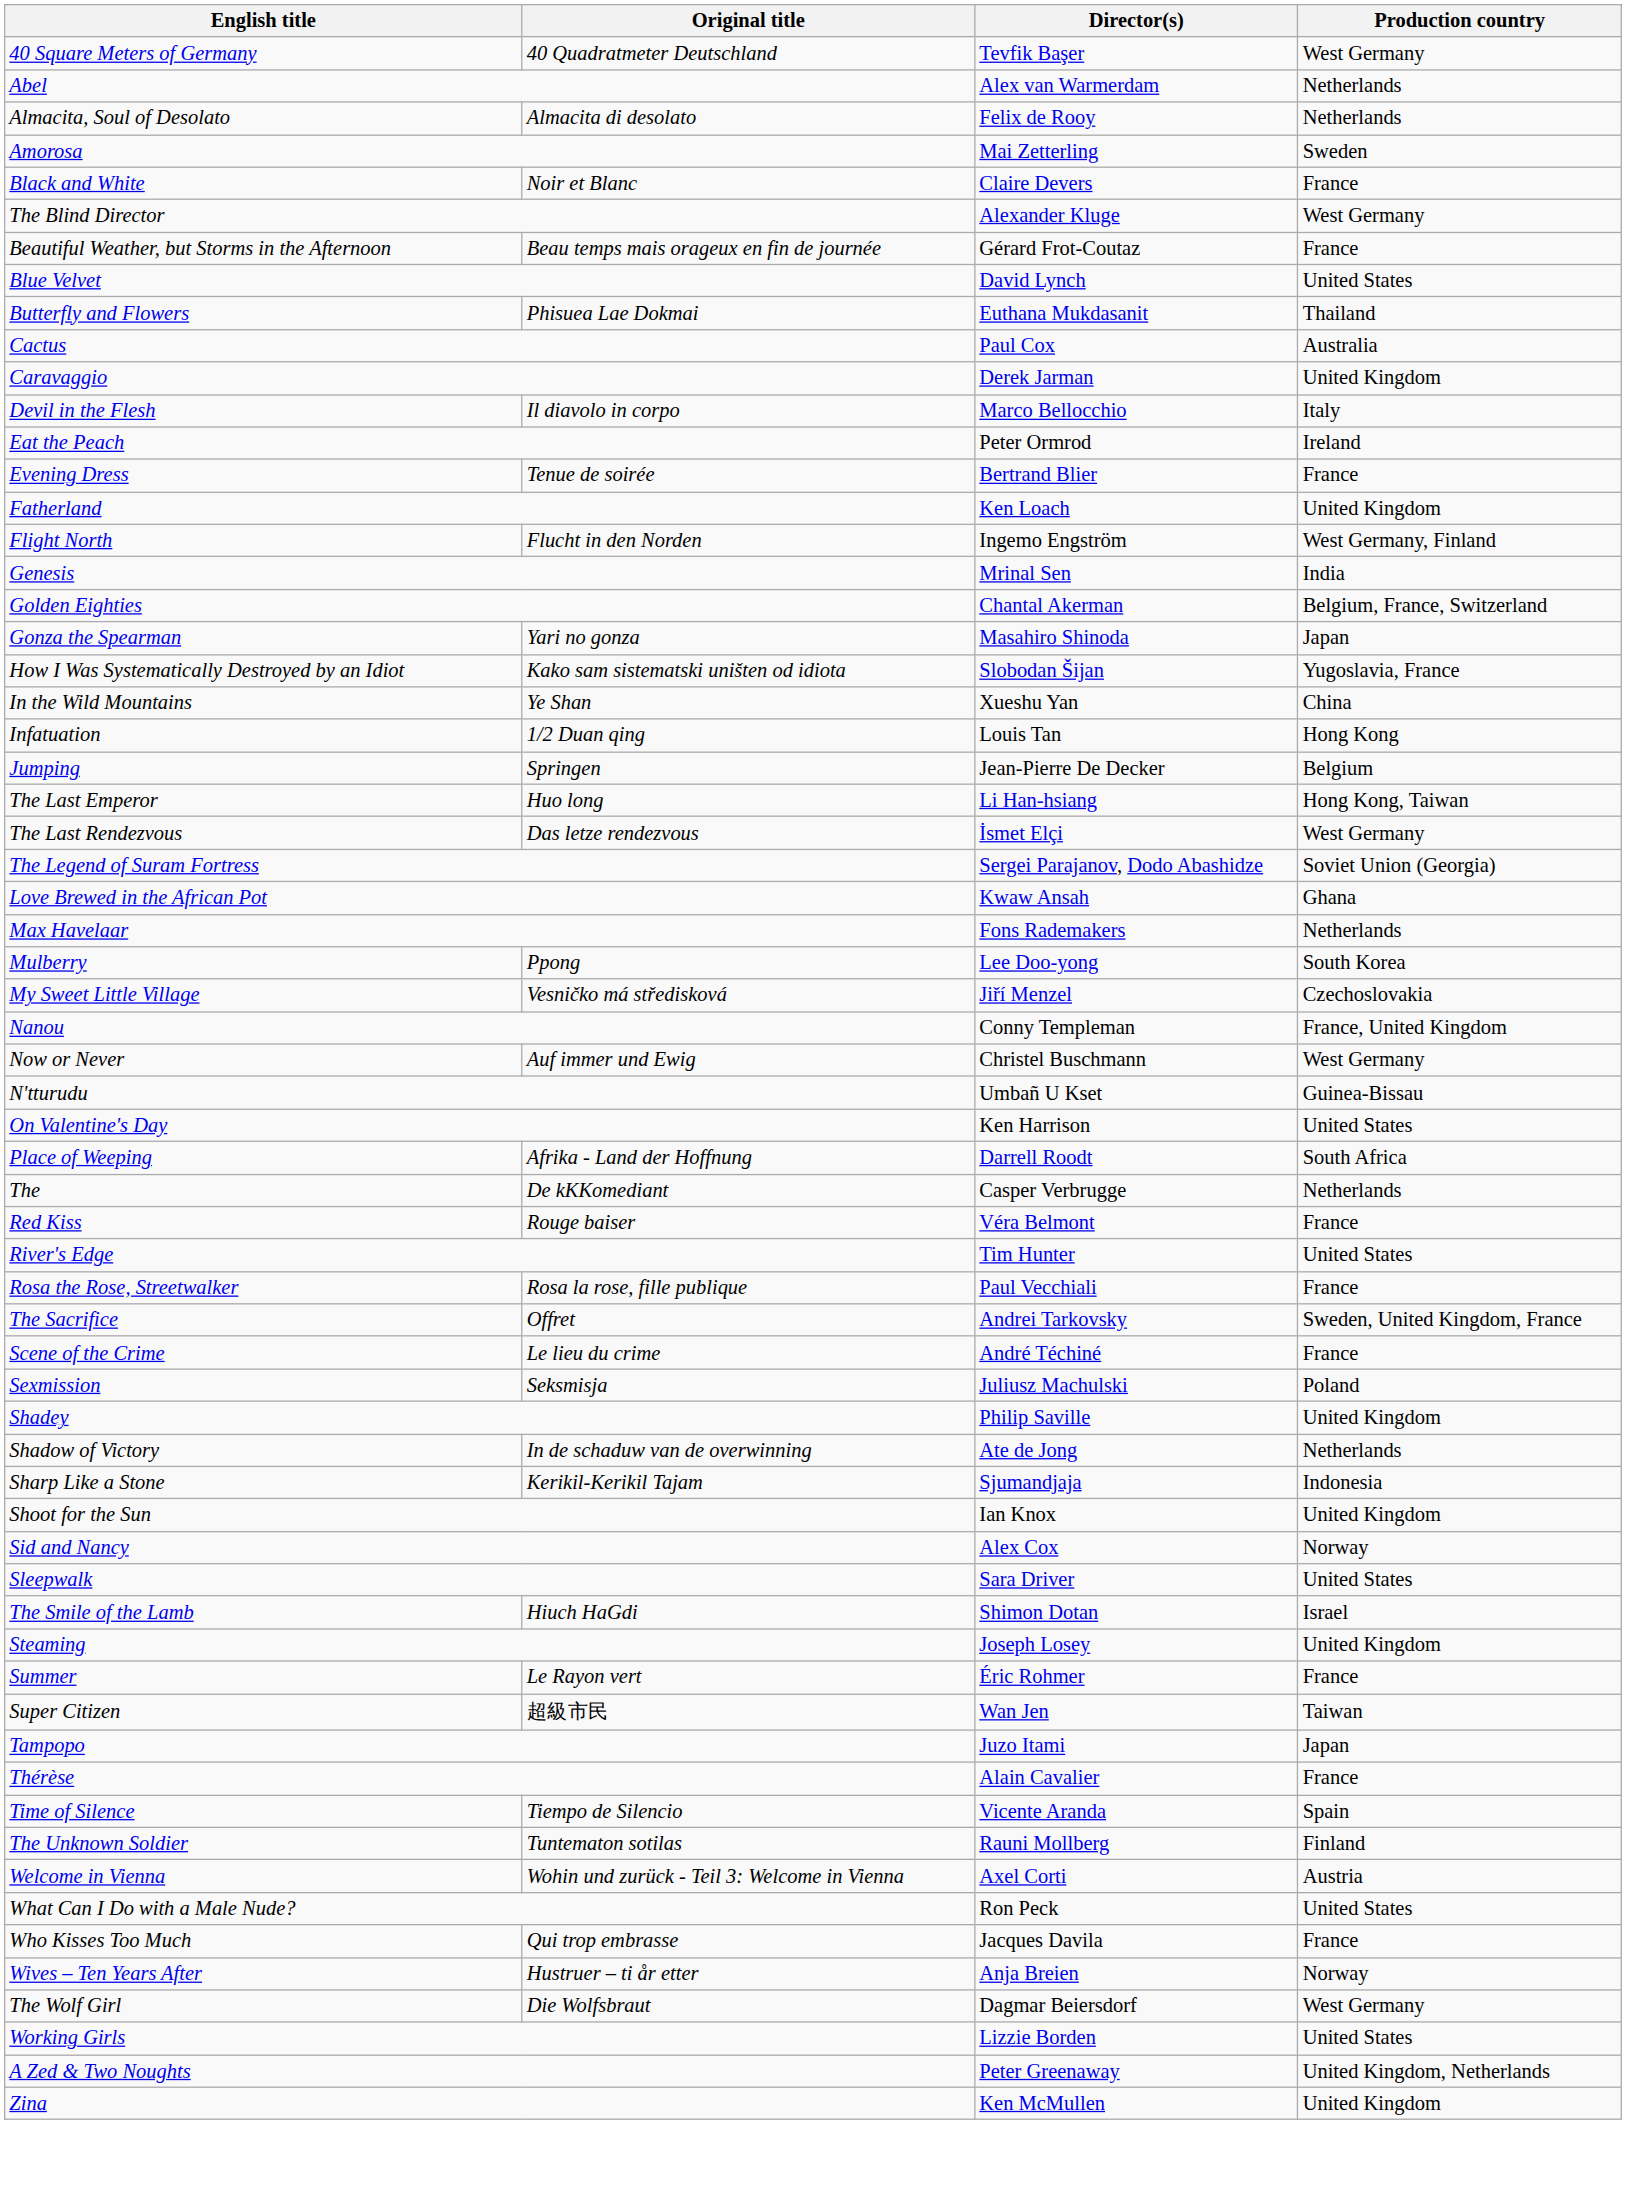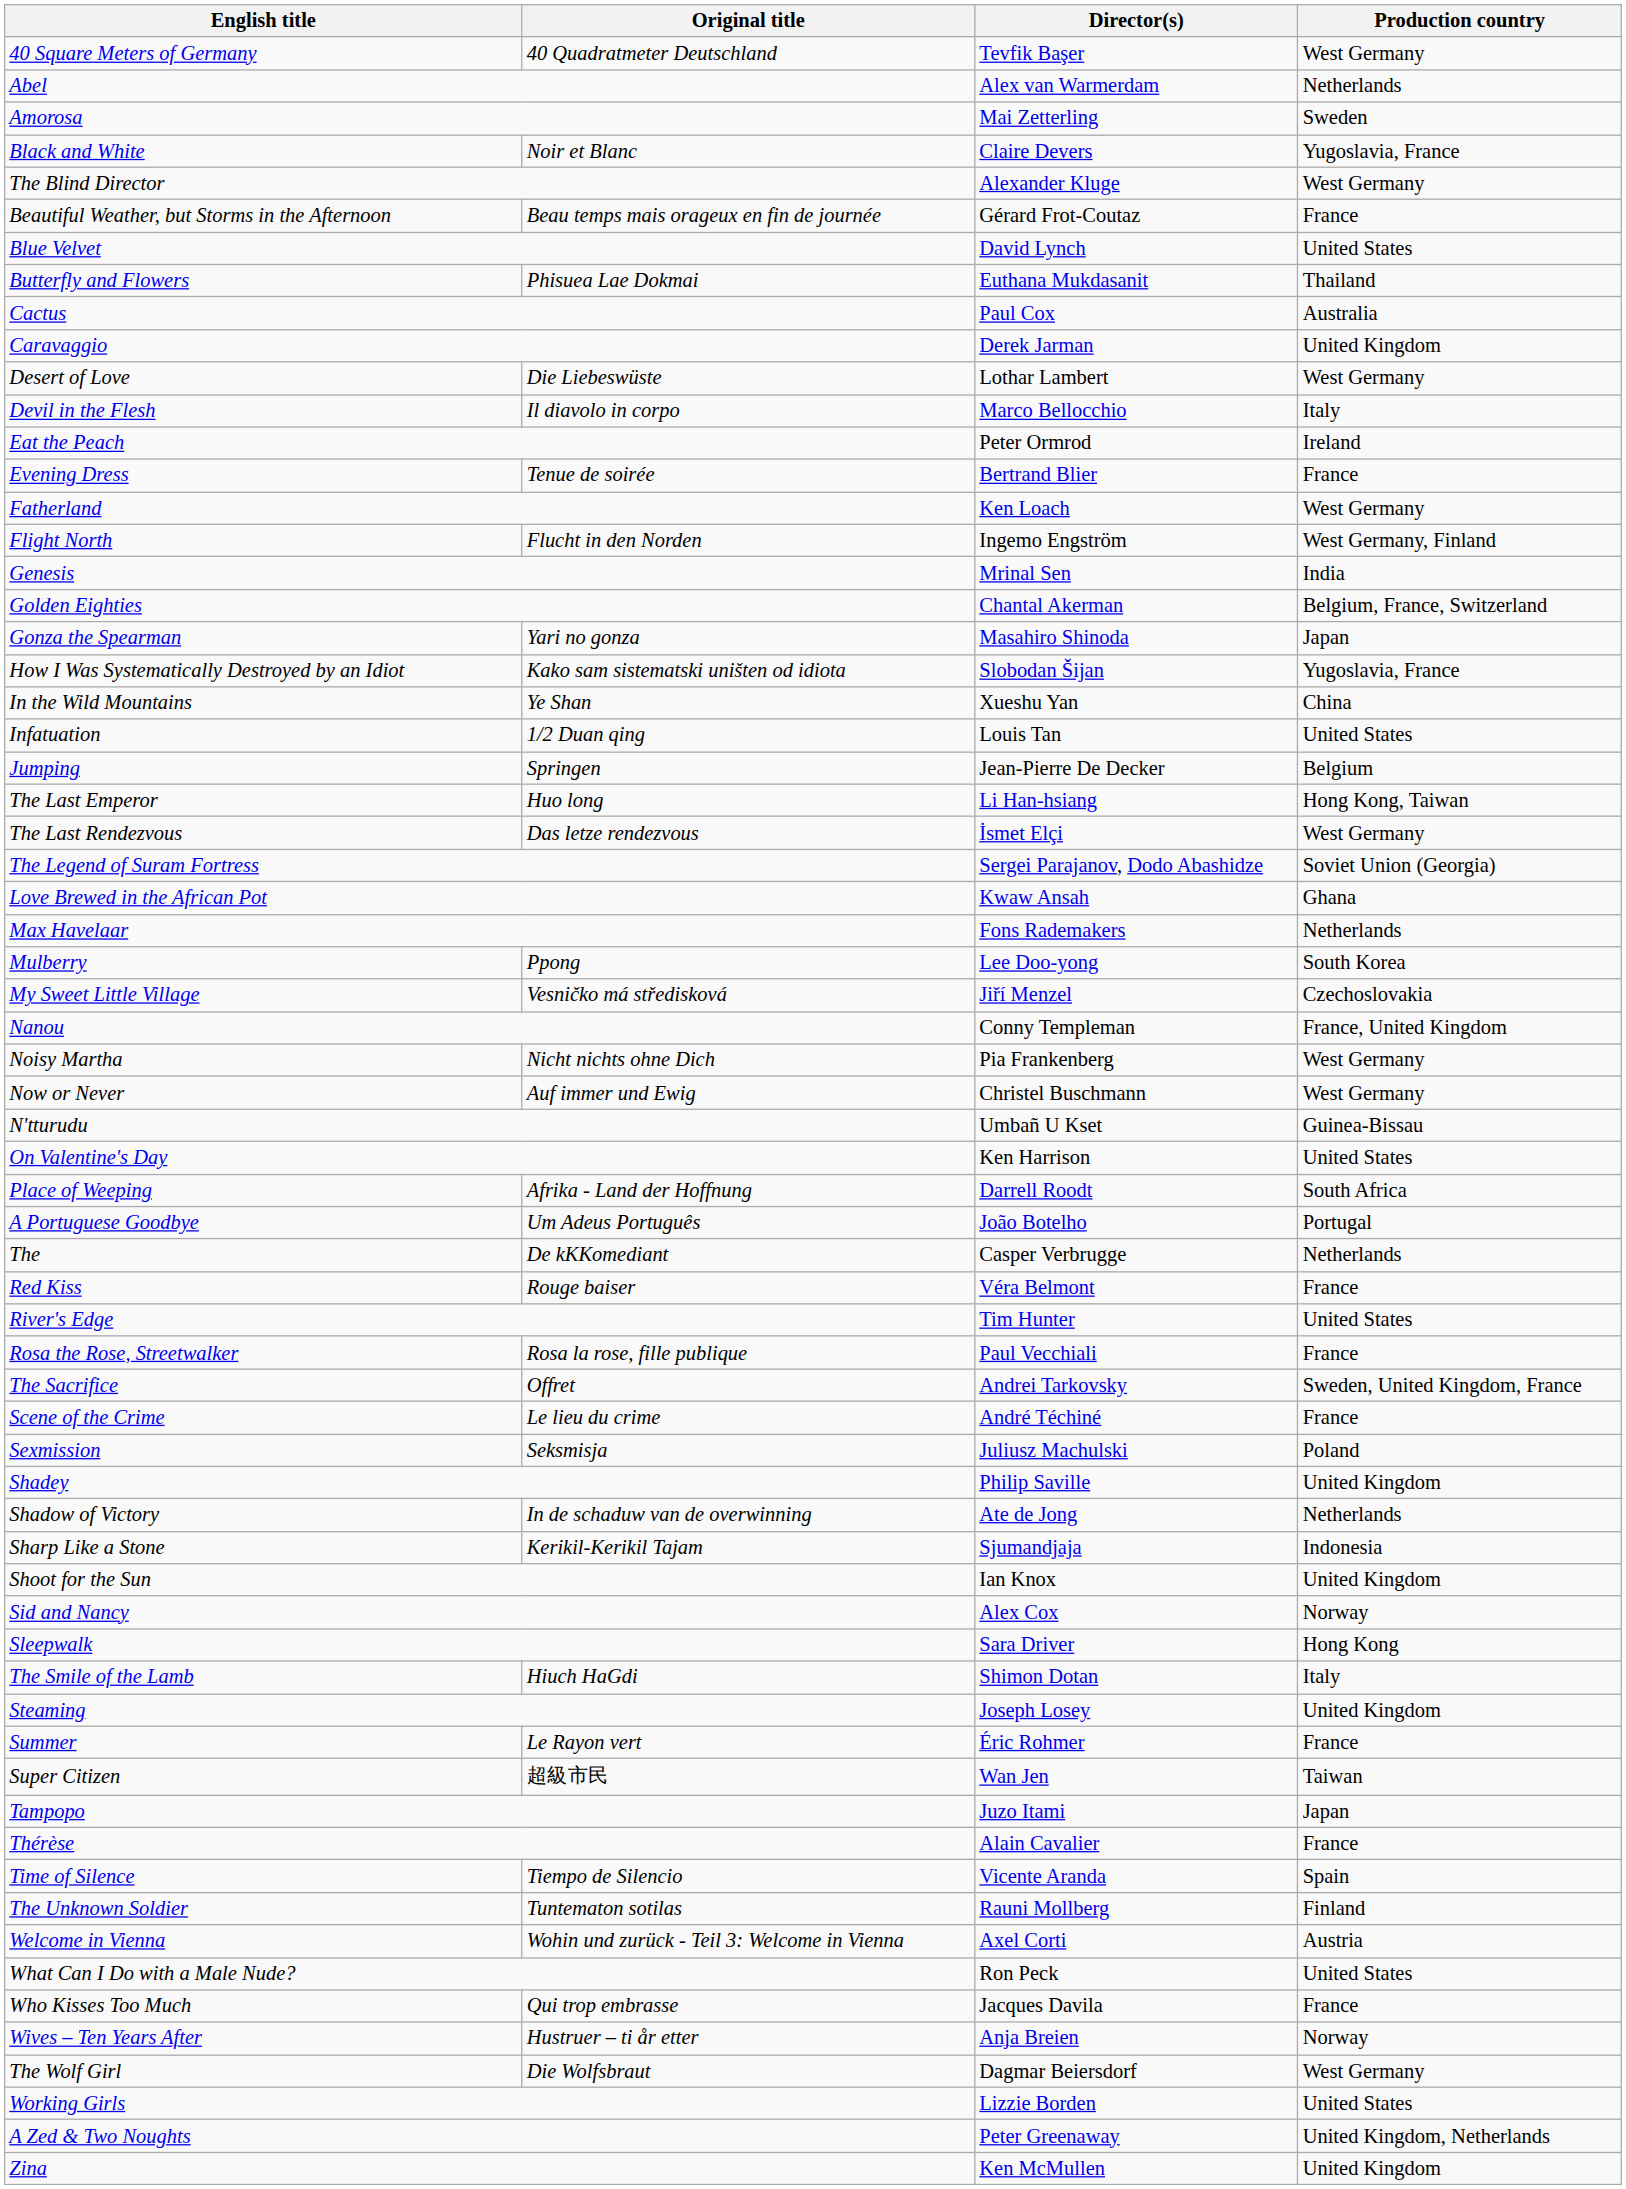 <table class="wikitable sortable" style="width:100%; margin-bottom:4px">
 <tr>
 <th scope="col" width="32%">English title</th>
 <th scope="col" width="28%">Original title</th>
 <th scope="col" width="20%">Director(s)</th>
 <th scope="col" width="20%">Production country</th>
 </tr>
 <tr>
 <td><em><a href='#'>40 Square Meters of Germany</a></em></td>
 <td><em>40 Quadratmeter Deutschland</em></td>
 <td><a href='#'>Tevfik Başer</a></td>
 <td>West Germany</td>
 </tr>
 <tr>
 <td colspan=2><em><a href='#'>Abel</a></em></td>
 <td><a href='#'>Alex van Warmerdam</a></td>
 <td>Netherlands</td>
 </tr>
 <tr>
-<td><em>Almacita, Soul of Desolato</em></td>
-<td><em>Almacita di desolato</em></td>
-<td><a href='#'>Felix de Rooy</a></td>
-<td>Netherlands</td>
-</tr>
-<tr>
 <td colspan=2><em><a href='#'>Amorosa</a></em></td>
 <td><a href='#'>Mai Zetterling</a></td>
 <td>Sweden</td>
 </tr>
 <tr>
 <td><em><a href='#'>Black and White</a></em></td>
 <td><em>Noir et Blanc</em></td>
 <td><a href='#'>Claire Devers</a></td>
-<td>France</td>
+<td>Yugoslavia, France</td>
 </tr>
 <tr>
 <td colspan=2><em>The Blind Director</em></td>
 <td><a href='#'>Alexander Kluge</a></td>
 <td>West Germany</td>
 </tr>
 <tr>
 <td><em>Beautiful Weather, but Storms in the Afternoon</em></td>
 <td><em>Beau temps mais orageux en fin de journée</em></td>
 <td>Gérard Frot-Coutaz</td>
 <td>France</td>
 </tr>
 <tr>
 <td colspan=2><em><a href='#'>Blue Velvet</a></em></td>
 <td><a href='#'>David Lynch</a></td>
 <td>United States</td>
 </tr>
 <tr>
 <td><em><a href='#'>Butterfly and Flowers</a></em></td>
 <td><em>Phisuea Lae Dokmai</em></td>
 <td><a href='#'>Euthana Mukdasanit</a></td>
 <td>Thailand</td>
 </tr>
 <tr>
 <td colspan=2><em><a href='#'>Cactus</a></em></td>
 <td><a href='#'>Paul Cox</a></td>
 <td>Australia</td>
 </tr>
 <tr>
 <td colspan=2><em><a href='#'>Caravaggio</a></em></td>
 <td><a href='#'>Derek Jarman</a></td>
 <td>United Kingdom</td>
 </tr>
 <tr>
+<td><em>Desert of Love</em></td>
+<td><em>Die Liebeswüste</em></td>
+<td>Lothar Lambert</td>
+<td>West Germany</td>
+</tr>
+<tr>
 <td><em><a href='#'>Devil in the Flesh</a></em></td>
 <td><em>Il diavolo in corpo</em></td>
 <td><a href='#'>Marco Bellocchio</a></td>
 <td>Italy</td>
 </tr>
 <tr>
 <td colspan=2><em><a href='#'>Eat the Peach</a></em></td>
 <td>Peter Ormrod</td>
 <td>Ireland</td>
 </tr>
 <tr>
 <td><em><a href='#'>Evening Dress</a></em></td>
 <td><em>Tenue de soirée</em></td>
 <td><a href='#'>Bertrand Blier</a></td>
 <td>France</td>
 </tr>
 <tr>
 <td colspan=2><em><a href='#'>Fatherland</a></em></td>
 <td><a href='#'>Ken Loach</a></td>
-<td>United Kingdom</td>
+<td>West Germany</td>
 </tr>
 <tr>
 <td><em><a href='#'>Flight North</a></em></td>
 <td><em>Flucht in den Norden</em></td>
 <td>Ingemo Engström</td>
 <td>West Germany, Finland</td>
 </tr>
 <tr>
 <td colspan=2><em><a href='#'>Genesis</a></em></td>
 <td><a href='#'>Mrinal Sen</a></td>
 <td>India</td>
 </tr>
 <tr>
 <td colspan=2><em><a href='#'>Golden Eighties</a></em></td>
 <td><a href='#'>Chantal Akerman</a></td>
 <td>Belgium, France, Switzerland</td>
 </tr>
 <tr>
 <td><em><a href='#'>Gonza the Spearman</a></em></td>
 <td><em>Yari no gonza</em></td>
 <td><a href='#'>Masahiro Shinoda</a></td>
 <td>Japan</td>
 </tr>
 <tr>
 <td><em>How I Was Systematically Destroyed by an Idiot</em></td>
 <td><em>Kako sam sistematski uništen od idiota</em></td>
 <td><a href='#'>Slobodan Šijan</a></td>
 <td>Yugoslavia, France</td>
 </tr>
 <tr>
 <td><em>In the Wild Mountains</em></td>
 <td><em>Ye Shan</em></td>
 <td>Xueshu Yan</td>
 <td>China</td>
 </tr>
 <tr>
 <td><em>Infatuation</em></td>
 <td><em>1/2 Duan qing</em></td>
 <td>Louis Tan</td>
-<td>Hong Kong</td>
+<td>United States</td>
 </tr>
 <tr>
 <td><em><a href='#'>Jumping</a></em></td>
 <td><em>Springen</em></td>
 <td>Jean-Pierre De Decker</td>
 <td>Belgium</td>
 </tr>
 <tr>
 <td><em>The Last Emperor</em></td>
 <td><em>Huo long</em></td>
 <td><a href='#'>Li Han-hsiang</a></td>
 <td>Hong Kong, Taiwan</td>
 </tr>
 <tr>
 <td><em>The Last Rendezvous</em></td>
 <td><em>Das letze rendezvous</em></td>
 <td><a href='#'>İsmet Elçi</a></td>
 <td>West Germany</td>
 </tr>
 <tr>
 <td colspan=2><em><a href='#'>The Legend of Suram Fortress</a></em></td>
 <td><a href='#'>Sergei Parajanov</a>, <a href='#'>Dodo Abashidze</a></td>
 <td>Soviet Union (Georgia)</td>
 </tr>
 <tr>
 <td colspan=2><em><a href='#'>Love Brewed in the African Pot</a></em></td>
 <td><a href='#'>Kwaw Ansah</a></td>
 <td>Ghana</td>
 </tr>
 <tr>
 <td colspan=2><em><a href='#'>Max Havelaar</a></em></td>
 <td><a href='#'>Fons Rademakers</a></td>
 <td>Netherlands</td>
 </tr>
 <tr>
 <td><em><a href='#'>Mulberry</a></em></td>
 <td><em>Ppong</em></td>
 <td><a href='#'>Lee Doo-yong</a></td>
 <td>South Korea</td>
 </tr>
 <tr>
 <td><em><a href='#'>My Sweet Little Village</a></em></td>
 <td><em>Vesničko má středisková</em></td>
 <td><a href='#'>Jiří Menzel</a></td>
 <td>Czechoslovakia</td>
 </tr>
 <tr>
 <td colspan=2><em><a href='#'>Nanou</a></em></td>
 <td>Conny Templeman</td>
 <td>France, United Kingdom</td>
 </tr>
 <tr>
+<td><em>Noisy Martha</em></td>
+<td><em>Nicht nichts ohne Dich</em></td>
+<td>Pia Frankenberg</td>
+<td>West Germany</td>
+</tr>
+<tr>
 <td><em>Now or Never</em></td>
 <td><em>Auf immer und Ewig</em></td>
 <td>Christel Buschmann</td>
 <td>West Germany</td>
 </tr>
 <tr>
 <td colspan=2><em>N'tturudu</em></td>
 <td>Umbañ U Kset</td>
 <td>Guinea-Bissau</td>
 </tr>
 <tr>
 <td colspan=2><em><a href='#'>On Valentine's Day</a></em></td>
 <td>Ken Harrison</td>
 <td>United States</td>
 </tr>
 <tr>
 <td><em><a href='#'>Place of Weeping</a></em></td>
 <td><em>Afrika - Land der Hoffnung</em></td>
 <td><a href='#'>Darrell Roodt</a></td>
 <td>South Africa</td>
+</tr>
+<tr>
+<td><em><a href='#'>A Portuguese Goodbye</a></em></td>
+<td><em>Um Adeus Português</em></td>
+<td><a href='#'>João Botelho</a></td>
+<td>Portugal</td>
 </tr>
 <tr>
 <td><em>The </em></td>
 <td><em>De kKKomediant</em></td>
 <td>Casper Verbrugge</td>
 <td>Netherlands</td>
 </tr>
 <tr>
 <td><em><a href='#'>Red Kiss</a></em></td>
 <td><em>Rouge baiser</em></td>
 <td><a href='#'>Véra Belmont</a></td>
 <td>France</td>
 </tr>
 <tr>
 <td colspan=2><em><a href='#'>River's Edge</a></em></td>
 <td><a href='#'>Tim Hunter</a></td>
 <td>United States</td>
 </tr>
 <tr>
 <td><em><a href='#'>Rosa the Rose, Streetwalker</a></em></td>
 <td><em>Rosa la rose, fille publique</em></td>
 <td><a href='#'>Paul Vecchiali</a></td>
 <td>France</td>
 </tr>
 <tr>
 <td><em><a href='#'>The Sacrifice</a></em></td>
 <td><em>Offret</em></td>
 <td><a href='#'>Andrei Tarkovsky</a></td>
 <td>Sweden, United Kingdom, France</td>
 </tr>
 <tr>
 <td><em><a href='#'>Scene of the Crime</a></em></td>
 <td><em>Le lieu du crime</em></td>
 <td><a href='#'>André Téchiné</a></td>
 <td>France</td>
 </tr>
 <tr>
 <td><em><a href='#'>Sexmission</a></em></td>
 <td><em>Seksmisja</em></td>
 <td><a href='#'>Juliusz Machulski</a></td>
 <td>Poland</td>
 </tr>
 <tr>
 <td colspan=2><em><a href='#'>Shadey</a></em></td>
 <td><a href='#'>Philip Saville</a></td>
 <td>United Kingdom</td>
 </tr>
 <tr>
 <td><em>Shadow of Victory</em></td>
 <td><em>In de schaduw van de overwinning</em></td>
 <td><a href='#'>Ate de Jong</a></td>
 <td>Netherlands</td>
 </tr>
 <tr>
 <td><em>Sharp Like a Stone</em></td>
 <td><em>Kerikil-Kerikil Tajam</em></td>
 <td><a href='#'>Sjumandjaja</a></td>
 <td>Indonesia</td>
 </tr>
 <tr>
 <td colspan=2><em>Shoot for the Sun</em></td>
 <td>Ian Knox</td>
 <td>United Kingdom</td>
 </tr>
 <tr>
 <td colspan=2><em><a href='#'>Sid and Nancy</a></em></td>
 <td><a href='#'>Alex Cox</a></td>
 <td>Norway</td>
 </tr>
 <tr>
 <td colspan=2><em><a href='#'>Sleepwalk</a></em></td>
 <td><a href='#'>Sara Driver</a></td>
-<td>United States</td>
+<td>Hong Kong</td>
 </tr>
 <tr>
 <td><em><a href='#'>The Smile of the Lamb</a></em></td>
 <td><em>Hiuch HaGdi</em></td>
 <td><a href='#'>Shimon Dotan</a></td>
-<td>Israel</td>
+<td>Italy</td>
 </tr>
 <tr>
 <td colspan=2><em><a href='#'>Steaming</a></em></td>
 <td><a href='#'>Joseph Losey</a></td>
 <td>United Kingdom</td>
 </tr>
 <tr>
 <td><em><a href='#'>Summer</a></em></td>
 <td><em>Le Rayon vert</em></td>
 <td><a href='#'>Éric Rohmer</a></td>
 <td>France</td>
 </tr>
 <tr>
 <td><em>Super Citizen</em></td>
 <td>超級市民</td>
 <td><a href='#'>Wan Jen</a></td>
 <td>Taiwan</td>
 </tr>
 <tr>
 <td colspan=2><em><a href='#'>Tampopo</a></em></td>
 <td><a href='#'>Juzo Itami</a></td>
 <td>Japan</td>
 </tr>
 <tr>
 <td colspan=2><em><a href='#'>Thérèse</a></em></td>
 <td><a href='#'>Alain Cavalier</a></td>
 <td>France</td>
 </tr>
 <tr>
 <td><em><a href='#'>Time of Silence</a></em></td>
 <td><em>Tiempo de Silencio</em></td>
 <td><a href='#'>Vicente Aranda</a></td>
 <td>Spain</td>
 </tr>
 <tr>
 <td><em><a href='#'>The Unknown Soldier</a></em></td>
 <td><em>Tuntematon sotilas</em></td>
 <td><a href='#'>Rauni Mollberg</a></td>
 <td>Finland</td>
 </tr>
 <tr>
 <td><em><a href='#'>Welcome in Vienna</a></em></td>
 <td><em>Wohin und zurück - Teil 3: Welcome in Vienna</em></td>
 <td><a href='#'>Axel Corti</a></td>
 <td>Austria</td>
 </tr>
 <tr>
 <td colspan=2><em>What Can I Do with a Male Nude?</em></td>
 <td>Ron Peck</td>
 <td>United States</td>
 </tr>
 <tr>
 <td><em>Who Kisses Too Much</em></td>
 <td><em>Qui trop embrasse</em></td>
 <td>Jacques Davila</td>
 <td>France</td>
 </tr>
 <tr>
 <td><em><a href='#'>Wives – Ten Years After</a></em></td>
 <td><em>Hustruer – ti år etter</em></td>
 <td><a href='#'>Anja Breien</a></td>
 <td>Norway</td>
 </tr>
 <tr>
 <td><em>The Wolf Girl</em></td>
 <td><em>Die Wolfsbraut</em></td>
 <td>Dagmar Beiersdorf</td>
 <td>West Germany</td>
 </tr>
 <tr>
 <td colspan=2><em><a href='#'>Working Girls</a></em></td>
 <td><a href='#'>Lizzie Borden</a></td>
 <td>United States</td>
 </tr>
 <tr>
 <td colspan=2><em><a href='#'>A Zed & Two Noughts</a></em></td>
 <td><a href='#'>Peter Greenaway</a></td>
 <td>United Kingdom, Netherlands</td>
 </tr>
 <tr>
 <td colspan=2><em><a href='#'>Zina</a></em></td>
 <td><a href='#'>Ken McMullen</a></td>
 <td>United Kingdom</td>
 </tr>
 </table>
